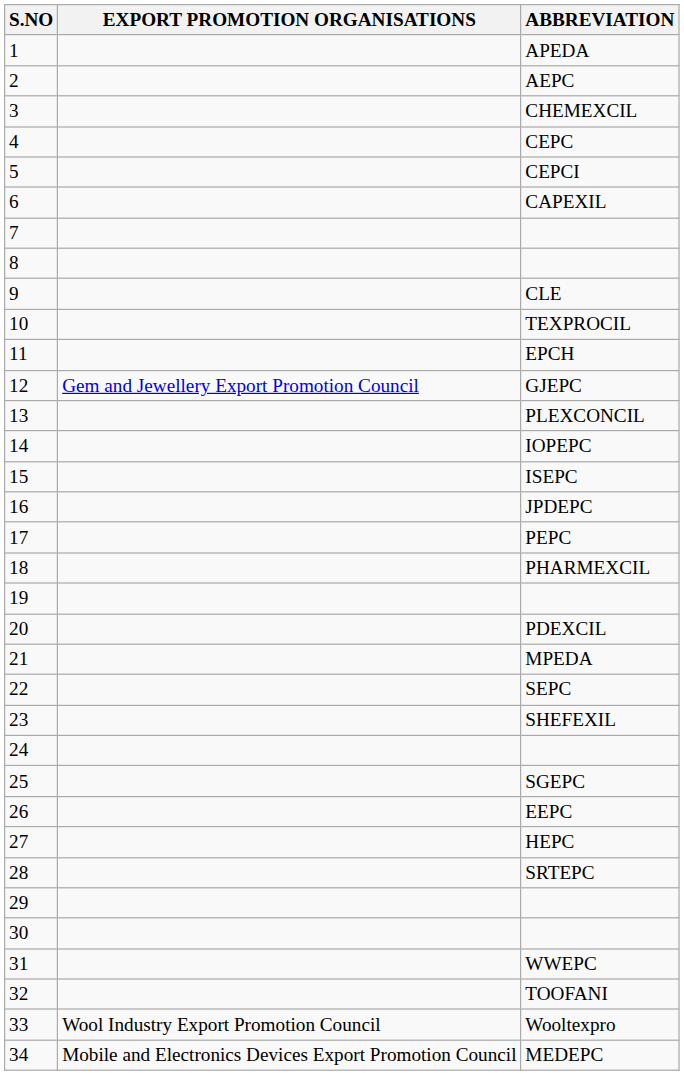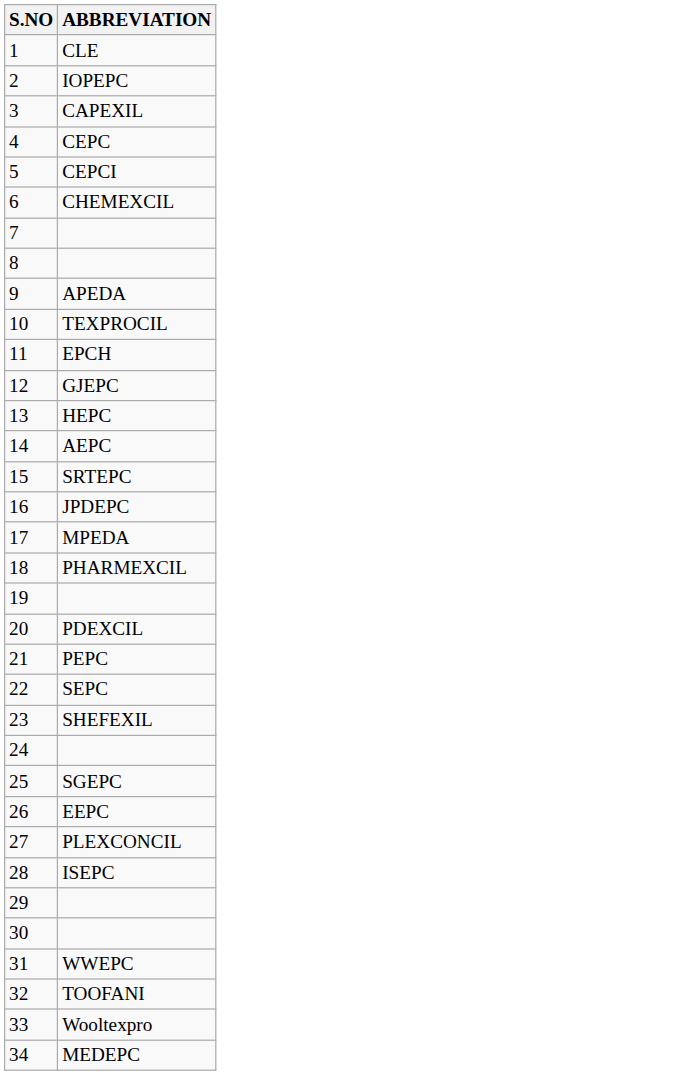 <table class="wikitable">
 <tr>
 <th>S.NO</th>
-<th>EXPORT PROMOTION ORGANISATIONS</th>
 <th>ABBREVIATION</th>
 </tr>
 <tr>
 <td>1</td>
-<td></td>
-<td>APEDA</td>
+<td>CLE</td>
 </tr>
 <tr>
 <td>2</td>
-<td></td>
-<td>AEPC</td>
+<td>IOPEPC</td>
 </tr>
 <tr>
 <td>3</td>
-<td></td>
-<td>CHEMEXCIL</td>
+<td>CAPEXIL</td>
 </tr>
 <tr>
 <td>4</td>
-<td></td>
 <td>CEPC</td>
 </tr>
 <tr>
 <td>5</td>
-<td></td>
 <td>CEPCI</td>
 </tr>
 <tr>
 <td>6</td>
-<td></td>
-<td>CAPEXIL</td>
+<td>CHEMEXCIL</td>
 </tr>
 <tr>
 <td>7</td>
-<td></td>
 <td></td>
 </tr>
 <tr>
 <td>8</td>
 <td></td>
-<td></td>
 </tr>
 <tr>
 <td>9</td>
-<td></td>
-<td>CLE</td>
+<td>APEDA</td>
 </tr>
 <tr>
 <td>10</td>
-<td></td>
 <td>TEXPROCIL</td>
 </tr>
 <tr>
 <td>11</td>
-<td></td>
 <td>EPCH</td>
 </tr>
 <tr>
 <td>12</td>
-<td><a href='#'>Gem and Jewellery Export Promotion Council</a></td>
 <td>GJEPC</td>
 </tr>
 <tr>
 <td>13</td>
-<td></td>
-<td>PLEXCONCIL</td>
+<td>HEPC</td>
 </tr>
 <tr>
 <td>14</td>
-<td></td>
-<td>IOPEPC</td>
+<td>AEPC</td>
 </tr>
 <tr>
 <td>15</td>
-<td></td>
-<td>ISEPC</td>
+<td>SRTEPC</td>
 </tr>
 <tr>
 <td>16</td>
-<td></td>
 <td>JPDEPC</td>
 </tr>
 <tr>
 <td>17</td>
-<td></td>
-<td>PEPC</td>
+<td>MPEDA</td>
 </tr>
 <tr>
 <td>18</td>
-<td></td>
 <td>PHARMEXCIL</td>
 </tr>
 <tr>
 <td>19</td>
 <td></td>
-<td></td>
 </tr>
 <tr>
 <td>20</td>
-<td></td>
 <td>PDEXCIL</td>
 </tr>
 <tr>
 <td>21</td>
-<td></td>
-<td>MPEDA</td>
+<td>PEPC</td>
 </tr>
 <tr>
 <td>22</td>
-<td></td>
 <td>SEPC</td>
 </tr>
 <tr>
 <td>23</td>
-<td></td>
 <td>SHEFEXIL</td>
 </tr>
 <tr>
 <td>24</td>
 <td></td>
-<td></td>
 </tr>
 <tr>
 <td>25</td>
-<td></td>
 <td>SGEPC</td>
 </tr>
 <tr>
 <td>26</td>
-<td></td>
 <td>EEPC</td>
 </tr>
 <tr>
 <td>27</td>
-<td></td>
-<td>HEPC</td>
+<td>PLEXCONCIL</td>
 </tr>
 <tr>
 <td>28</td>
-<td></td>
-<td>SRTEPC</td>
+<td>ISEPC</td>
 </tr>
 <tr>
 <td>29</td>
-<td></td>
 <td></td>
 </tr>
 <tr>
 <td>30</td>
 <td></td>
-<td></td>
 </tr>
 <tr>
 <td>31</td>
-<td></td>
 <td>WWEPC</td>
 </tr>
 <tr>
 <td>32</td>
-<td></td>
 <td>TOOFANI</td>
 </tr>
 <tr>
 <td>33</td>
-<td>Wool Industry Export Promotion Council</td>
 <td>Wooltexpro</td>
 </tr>
 <tr>
 <td>34</td>
-<td>Mobile and Electronics Devices Export Promotion Council</td>
 <td>MEDEPC</td>
 </tr>
 </table>
